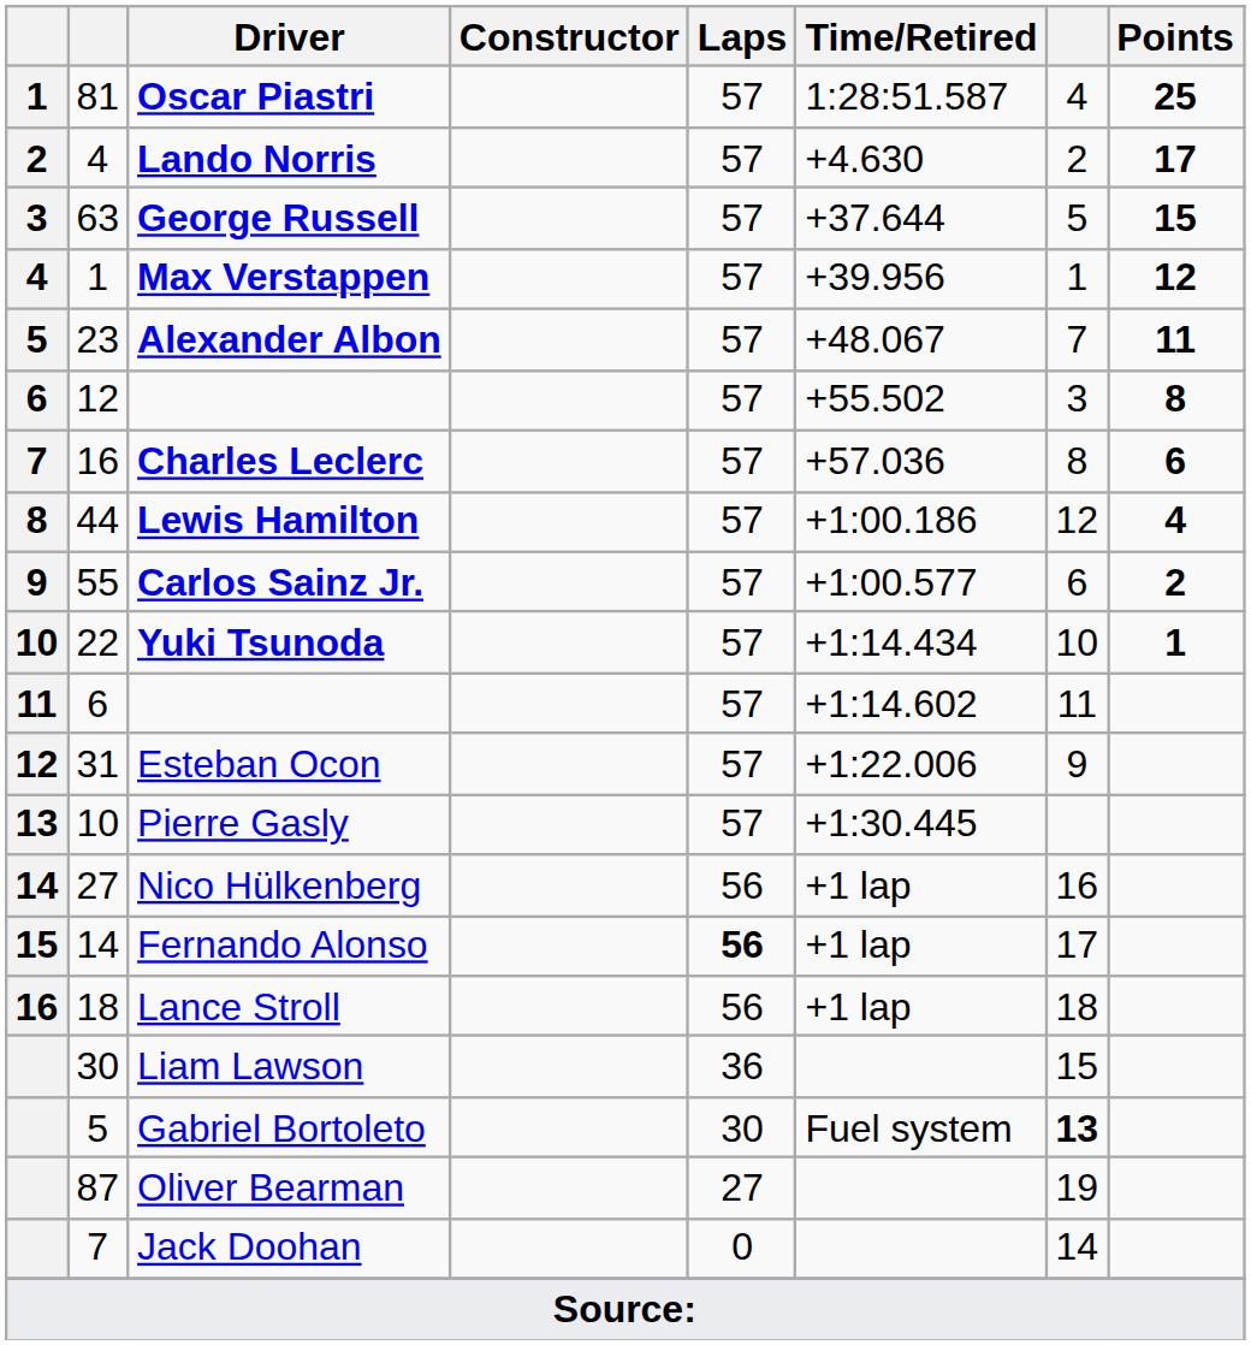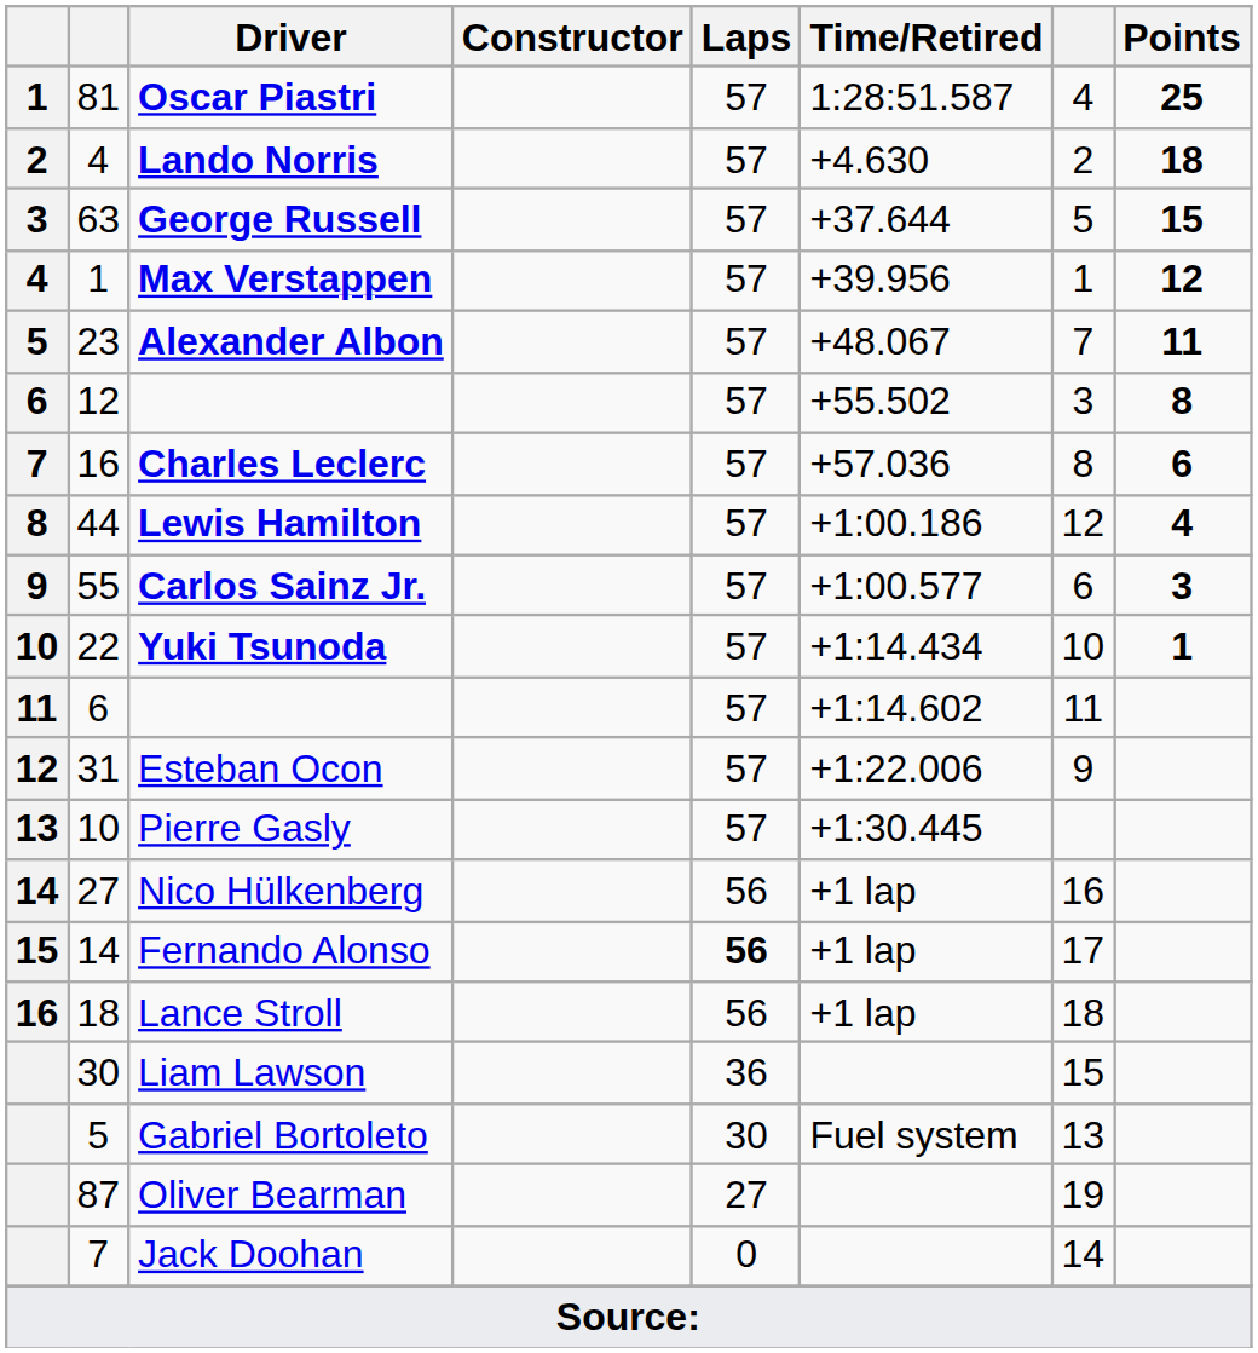 <table class="wikitable sortable" style="font-size: 85%;">
 <tr>
 <th scope="col"></th>
 <th scope="col"></th>
 <th scope="col">Driver</th>
 <th scope="col">Constructor</th>
 <th scope="col" class="unsortable">Laps</th>
 <th scope="col" class="unsortable">Time/Retired</th>
 <th scope="col"></th>
 <th scope="col">Points</th>
 </tr>
 <tr>
 <th scope="row">1</th>
 <td align="center">81</td>
 <td data-sort-value="Pia"> <strong><a href='#'>Oscar Piastri</a></strong></td>
 <td></td>
 <td align="center">57</td>
 <td>1:28:51.587</td>
 <td align="center">4</td>
 <td align="center"><strong>25</strong></td>
 </tr>
 <tr>
 <th scope="row">2</th>
 <td align="center">4</td>
 <td data-sort-value="nor"> <strong><a href='#'>Lando Norris</a></strong></td>
 <td></td>
 <td align="center">57</td>
 <td>+4.630</td>
 <td align="center">2</td>
-<td align="center"><strong>17</strong></td>
+<td align="center"><strong>18</strong></td>
 </tr>
 <tr>
 <th scope="row">3</th>
 <td align="center">63</td>
 <td data-sort-value="rus"> <strong><a href='#'>George Russell</a></strong></td>
 <td></td>
 <td align="center">57</td>
 <td>+37.644</td>
 <td align="center">5</td>
 <td align="center"><strong>15</strong></td>
 </tr>
 <tr>
 <th scope="row">4</th>
 <td align="center">1</td>
 <td data-sort-value="ver"> <strong><a href='#'>Max Verstappen</a></strong></td>
 <td></td>
 <td align="center">57</td>
 <td>+39.956</td>
 <td align="center">1</td>
 <td align="center"><strong>12</strong></td>
 </tr>
 <tr>
 <th scope="row">5</th>
 <td align="center">23</td>
 <td data-sort-value="alb"> <strong><a href='#'>Alexander Albon</a></strong></td>
 <td></td>
 <td align="center">57</td>
 <td>+48.067</td>
 <td align="center">7</td>
 <td align="center"><strong>11</strong></td>
 </tr>
 <tr>
 <th scope="row">6</th>
 <td align="center">12</td>
 <td data-sort-value="ant"></td>
 <td></td>
 <td align="center">57</td>
 <td>+55.502</td>
 <td align="center">3</td>
 <td align="center"><strong>8</strong></td>
 </tr>
 <tr>
 <th scope="row">7</th>
 <td align="center">16</td>
 <td data-sort-value="lec"> <strong><a href='#'>Charles Leclerc</a></strong></td>
 <td></td>
 <td align="center">57</td>
 <td>+57.036</td>
 <td align="center">8</td>
 <td align="center"><strong>6</strong></td>
 </tr>
 <tr>
 <th scope="row">8</th>
 <td align="center">44</td>
 <td data-sort-value="ham"> <strong><a href='#'>Lewis Hamilton</a></strong></td>
 <td></td>
 <td align="center">57</td>
 <td>+1:00.186</td>
 <td align="center">12</td>
 <td align="center"><strong>4</strong></td>
 </tr>
 <tr>
 <th scope="row">9</th>
 <td align="center">55</td>
 <td data-sort-value="sai"> <strong><a href='#'>Carlos Sainz Jr.</a></strong></td>
 <td></td>
 <td align="center">57</td>
 <td>+1:00.577</td>
 <td align="center">6</td>
-<td align="center"><strong>2</strong></td>
+<td align="center"><strong>3</strong></td>
 </tr>
 <tr>
 <th scope="row">10</th>
 <td align="center">22</td>
 <td data-sort-value="tsu"> <strong><a href='#'>Yuki Tsunoda</a></strong></td>
 <td></td>
 <td align="center">57</td>
 <td>+1:14.434</td>
 <td align="center">10</td>
 <td align="center"><strong>1</strong></td>
 </tr>
 <tr>
 <th scope="row">11</th>
 <td align="center">6</td>
 <td data-sort-value="had"></td>
 <td></td>
 <td align="center">57</td>
 <td>+1:14.602</td>
 <td align="center">11</td>
 <td align="center"></td>
 </tr>
 <tr>
 <th scope="row">12</th>
 <td align="center">31</td>
 <td data-sort-value="oco"> <a href='#'>Esteban Ocon</a></td>
 <td></td>
 <td align="center">57</td>
 <td>+1:22.006</td>
 <td align="center">9</td>
 <td align="center"></td>
 </tr>
 <tr>
 <th scope="row">13</th>
 <td align="center">10</td>
 <td data-sort-value="gas"> <a href='#'>Pierre Gasly</a></td>
 <td></td>
 <td align="center">57</td>
 <td>+1:30.445</td>
 <td align="center"></td>
 <td align="center"></td>
 </tr>
 <tr>
 <th scope="row">14</th>
 <td align="center">27</td>
 <td data-sort-value="hul"> <a href='#'>Nico Hülkenberg</a></td>
 <td></td>
 <td align="center">56</td>
 <td>+1 lap</td>
 <td align="center">16</td>
 <td align="center"></td>
 </tr>
 <tr>
 <th scope="row">15</th>
 <td align="center">14</td>
 <td data-sort-value="alo"> <a href='#'>Fernando Alonso</a></td>
 <td></td>
 <td align="center"><strong>56</strong></td>
 <td>+1 lap</td>
 <td align="center">17</td>
 <td align="center"></td>
 </tr>
 <tr>
 <th scope="row">16</th>
 <td align="center">18</td>
 <td data-sort-value="str"> <a href='#'>Lance Stroll</a></td>
 <td></td>
 <td align="center">56</td>
 <td>+1 lap</td>
 <td align="center">18</td>
 <td align="center"></td>
 </tr>
 <tr>
 <th scope="row" data-sort-value="17"></th>
 <td align="center">30</td>
 <td data-sort-value="law"> <a href='#'>Liam Lawson</a></td>
 <td></td>
 <td align="center">36</td>
 <td></td>
 <td align="center">15</td>
 <td align="center"></td>
 </tr>
 <tr>
 <th scope="row" data-sort-value="18"></th>
 <td align="center">5</td>
 <td data-sort-value="bor"> <a href='#'>Gabriel Bortoleto</a></td>
 <td></td>
 <td align="center">30</td>
 <td>Fuel system</td>
-<td align="center"><strong>13</strong></td>
+<td align="center">13</td>
 <td align="center"></td>
 </tr>
 <tr>
 <th scope="row" data-sort-value="19"></th>
 <td align="center">87</td>
 <td data-sort-value="bea"> <a href='#'>Oliver Bearman</a></td>
 <td></td>
 <td align="center">27</td>
 <td></td>
 <td align="center">19</td>
 <td></td>
 </tr>
 <tr>
 <th scope="row" data-sort-value="20"></th>
 <td align="center">7</td>
 <td data-sort-value="doo"> <a href='#'>Jack Doohan</a></td>
 <td></td>
 <td align="center">0</td>
 <td></td>
 <td align="center">14</td>
 <td align="center"></td>
 </tr>
 <tr class="sortbottom">
 </tr>
 <tr>
 <td colspan="8" style="background-color:#eaecf0;text-align:center"><strong>Source:</strong></td>
 </tr>
 </table>
